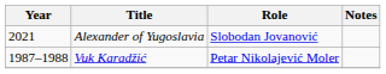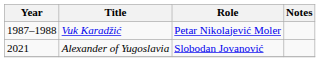 <table class="wikitable sortable">
 <tr>
 <th>Year</th>
 <th>Title</th>
 <th>Role</th>
 <th class="unsortable">Notes</th>
 </tr>
 <tr>
+<td>1987–1988</td>
+<td><em><a href='#'>Vuk Karadžić</a></em></td>
+<td><a href='#'>Petar Nikolajević Moler</a></td>
+<td></td>
+</tr>
+<tr>
 <td>2021</td>
 <td><em>Alexander of Yugoslavia</em></td>
 <td><a href='#'>Slobodan Jovanović</a></td>
 <td></td>
 </tr>
 <tr>
-<td>1987–1988</td>
-<td><em><a href='#'>Vuk Karadžić</a></em></td>
-<td><a href='#'>Petar Nikolajević Moler</a></td>
-<td></td>
-</tr>
-<tr>
 </tr>
 </table>
